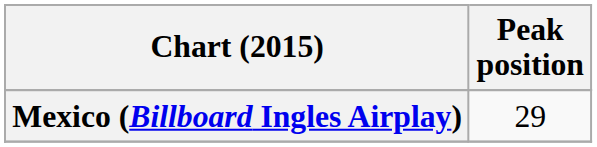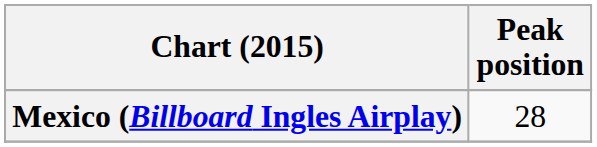 <table class="wikitable sortable plainrowheaders" style="text-align:center">
 <tr>
 <th scope="col">Chart (2015)</th>
 <th scope="col">Peak<br>position</th>
 </tr>
 <tr>
 </tr>
 <tr>
 </tr>
 <tr>
 </tr>
 <tr>
 <th scope="row">Mexico (<a href='#'><em>Billboard</em> Ingles Airplay</a>)</th>
-<td>29</td>
+<td>28</td>
 </tr>
 <tr>
 </tr>
 <tr>
 </tr>
 <tr>
 </tr>
 <tr>
 </tr>
 </table>
